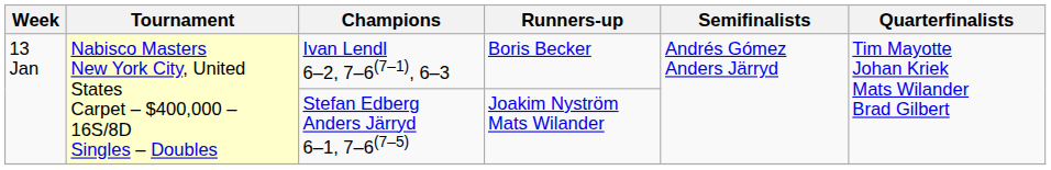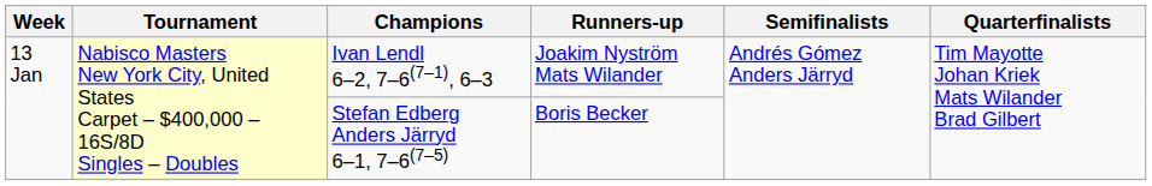 <table class=wikitable style=font-size:95%>
 <tr>
 <th style="width:48px;">Week</th>
 <th style="width:260px;">Tournament</th>
 <th style="width:195px;">Champions</th>
 <th style="width:195px;">Runners-up</th>
 <th style="width:190px;">Semifinalists</th>
 <th style="width:190px;">Quarterfinalists</th>
 </tr>
 <tr valign=top>
 <td rowspan=2>13 Jan</td>
 <td bgcolor="#FFFFCC" rowspan="2"><a href='#'>Nabisco Masters</a><br> <a href='#'>New York City</a>, United States<br>Carpet – $400,000 – 16S/8D<br><a href='#'>Singles</a> – <a href='#'>Doubles</a></td>
 <td> <a href='#'>Ivan Lendl</a><br>6–2, 7–6<sup>(7–1)</sup>, 6–3</td>
-<td> <a href='#'>Boris Becker</a></td>
+<td> <a href='#'>Joakim Nyström</a><br> <a href='#'>Mats Wilander</a></td>
 <td rowspan="2"> <a href='#'>Andrés Gómez</a><br> <a href='#'>Anders Järryd</a></td>
 <td rowspan=2> <a href='#'>Tim Mayotte</a><br> <a href='#'>Johan Kriek</a><br> <a href='#'>Mats Wilander</a><br> <a href='#'>Brad Gilbert</a></td>
 </tr>
 <tr valign=top>
 <td> <a href='#'>Stefan Edberg</a><br> <a href='#'>Anders Järryd</a><br>6–1, 7–6<sup>(7–5)</sup></td>
-<td> <a href='#'>Joakim Nyström</a><br> <a href='#'>Mats Wilander</a></td>
+<td> <a href='#'>Boris Becker</a></td>
 </tr>
 <tr valign=top>
 </tr>
 </table>
